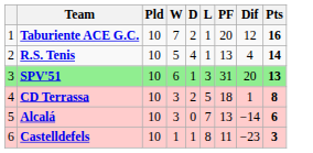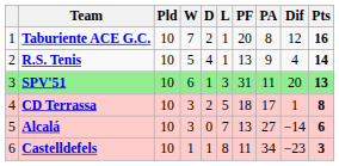 <table class="wikitable sortable" style="text-align: center;">
 <tr>
 <th align="center"></th>
 <th align="center">Team</th>
 <th align="center">Pld</th>
 <th align="center">W</th>
 <th align="center">D</th>
 <th align="center">L</th>
 <th align="center">PF</th>
+<th align="center">PA</th>
 <th align="center">Dif</th>
 <th align="center">Pts</th>
 </tr>
 <tr>
 <td>1</td>
 <td align="left"><strong><a href='#'>Taburiente ACE G.C.</a></strong></td>
 <td>10</td>
 <td>7</td>
 <td>2</td>
 <td>1</td>
 <td>20</td>
+<td>8</td>
 <td>12</td>
 <td><strong>16</strong></td>
 </tr>
 <tr>
 <td>2</td>
 <td align="left"><strong><a href='#'>R.S. Tenis</a></strong></td>
 <td>10</td>
 <td>5</td>
 <td>4</td>
 <td>1</td>
 <td>13</td>
+<td>9</td>
 <td>4</td>
 <td><strong>14</strong></td>
 </tr>
 <tr style="background:#90EE90;">
 <td>3</td>
 <td align="left"><strong><a href='#'>SPV'51</a></strong></td>
 <td>10</td>
 <td>6</td>
 <td>1</td>
 <td>3</td>
 <td>31</td>
+<td>11</td>
 <td>20</td>
 <td><strong>13</strong></td>
 </tr>
 <tr style="background:#FFCCCC;">
 <td>4</td>
 <td align="left"><strong><a href='#'>CD Terrassa</a></strong></td>
 <td>10</td>
 <td>3</td>
 <td>2</td>
 <td>5</td>
 <td>18</td>
+<td>17</td>
 <td>1</td>
 <td><strong>8</strong></td>
 </tr>
 <tr style="background:#FFCCCC;">
 <td>5</td>
 <td align="left"><strong><a href='#'>Alcalá</a></strong></td>
 <td>10</td>
 <td>3</td>
 <td>0</td>
 <td>7</td>
 <td>13</td>
+<td>27</td>
 <td>−14</td>
 <td><strong>6</strong></td>
 </tr>
 <tr style="background:#FFCCCC;">
 <td>6</td>
 <td align="left"><strong><a href='#'>Castelldefels</a></strong></td>
 <td>10</td>
 <td>1</td>
 <td>1</td>
 <td>8</td>
 <td>11</td>
+<td>34</td>
 <td>−23</td>
 <td><strong>3</strong></td>
 </tr>
 </table>
